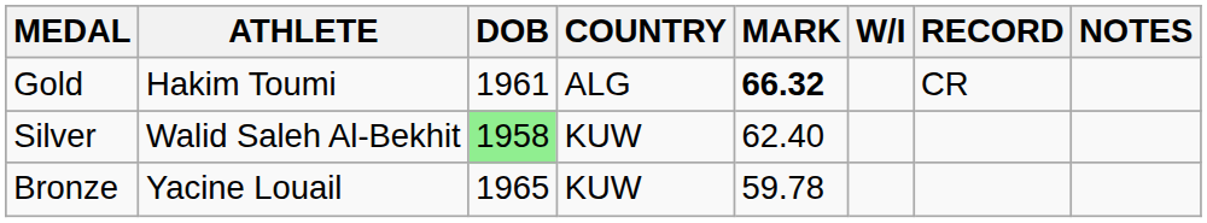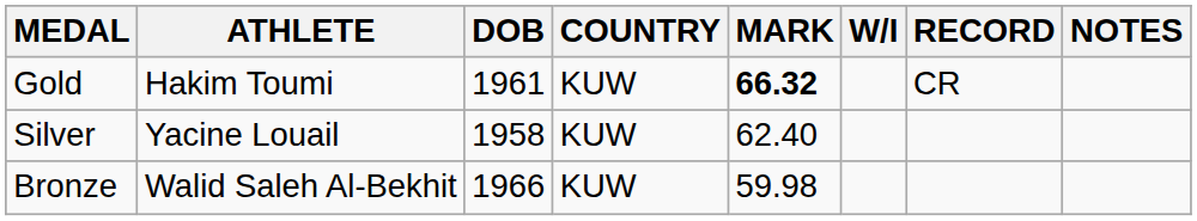 <table class="wikitable">
 <tr>
 <th>MEDAL</th>
 <th>ATHLETE</th>
 <th>DOB</th>
 <th>COUNTRY</th>
 <th>MARK</th>
 <th>W/I</th>
 <th>RECORD</th>
 <th>NOTES</th>
 </tr>
 <tr>
 <td>Gold</td>
 <td>Hakim Toumi</td>
 <td>1961</td>
-<td>ALG</td>
+<td>KUW</td>
 <td><strong>66.32</strong></td>
 <td></td>
 <td>CR</td>
 <td></td>
 </tr>
 <tr>
 <td>Silver</td>
-<td>Walid Saleh Al-Bekhit</td>
-<td style="background: lightgreen;">1958</td>
+<td>Yacine Louail</td>
+<td>1958</td>
 <td>KUW</td>
 <td>62.40</td>
 <td></td>
 <td></td>
 <td></td>
 </tr>
 <tr>
 <td>Bronze</td>
-<td>Yacine Louail</td>
-<td>1965</td>
+<td>Walid Saleh Al-Bekhit</td>
+<td>1966</td>
 <td>KUW</td>
-<td>59.78</td>
+<td>59.98</td>
 <td></td>
 <td></td>
 <td></td>
 </tr>
 </table>
